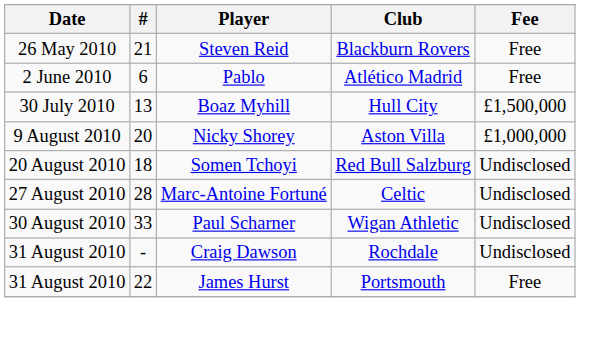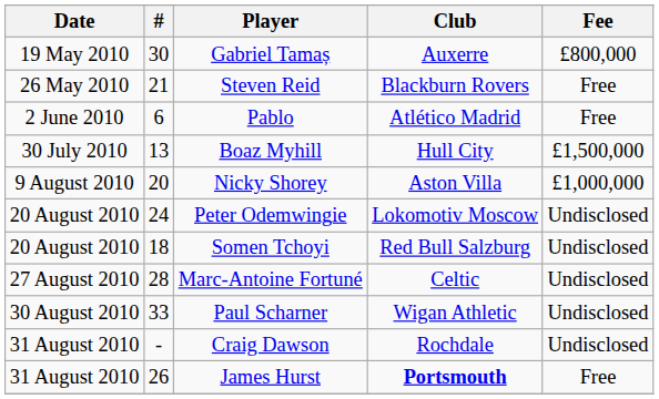 <table class="wikitable" style="text-align: center">
 <tr>
 </tr>
 <tr>
 <th>Date</th>
 <th>#</th>
 <th>Player</th>
 <th>Club</th>
 <th>Fee</th>
+</tr>
+<tr>
+<td>19 May 2010</td>
+<td>30</td>
+<td>  <a href='#'>Gabriel Tamaș</a></td>
+<td> <a href='#'>Auxerre</a></td>
+<td>£800,000</td>
 </tr>
 <tr>
 <td>26 May 2010</td>
 <td>21</td>
 <td>  <a href='#'>Steven Reid</a></td>
 <td> <a href='#'>Blackburn Rovers</a></td>
 <td>Free</td>
 </tr>
 <tr>
 <td>2 June 2010</td>
 <td>6</td>
 <td>  <a href='#'>Pablo</a></td>
 <td> <a href='#'>Atlético Madrid</a></td>
 <td>Free</td>
 </tr>
 <tr>
 <td>30 July 2010</td>
 <td>13</td>
 <td> <a href='#'>Boaz Myhill</a></td>
 <td> <a href='#'>Hull City</a></td>
 <td>£1,500,000</td>
 </tr>
 <tr>
 <td>9 August 2010</td>
 <td>20</td>
 <td> <a href='#'>Nicky Shorey</a></td>
 <td> <a href='#'>Aston Villa</a></td>
 <td>£1,000,000</td>
 </tr>
 <tr>
 <td>20 August 2010</td>
+<td>24</td>
+<td> <a href='#'>Peter Odemwingie</a></td>
+<td> <a href='#'>Lokomotiv Moscow</a></td>
+<td>Undisclosed</td>
+</tr>
+<tr>
+<td>20 August 2010</td>
 <td>18</td>
 <td> <a href='#'>Somen Tchoyi</a></td>
 <td> <a href='#'>Red Bull Salzburg</a></td>
 <td>Undisclosed</td>
 </tr>
 <tr>
 <td>27 August 2010</td>
 <td>28</td>
 <td> <a href='#'>Marc-Antoine Fortuné</a></td>
 <td> <a href='#'>Celtic</a></td>
 <td>Undisclosed</td>
 </tr>
 <tr>
 <td>30 August 2010</td>
 <td>33</td>
 <td> <a href='#'>Paul Scharner</a></td>
 <td> <a href='#'>Wigan Athletic</a></td>
 <td>Undisclosed</td>
 </tr>
 <tr>
 <td>31 August 2010</td>
 <td>-</td>
 <td> <a href='#'>Craig Dawson</a></td>
 <td> <a href='#'>Rochdale</a></td>
 <td>Undisclosed</td>
 </tr>
 <tr>
 <td>31 August 2010</td>
-<td>22</td>
+<td>26</td>
 <td> <a href='#'>James Hurst</a></td>
-<td> <a href='#'>Portsmouth</a></td>
+<td><strong> <a href='#'>Portsmouth</a></strong></td>
 <td>Free</td>
 </tr>
 <tr>
 </tr>
 </table>
